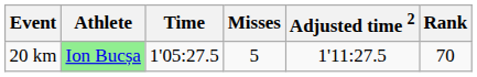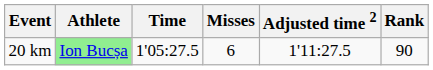 <table class="wikitable" style="font-size:90%">
 <tr>
 <th>Event</th>
 <th>Athlete</th>
 <th>Time</th>
 <th>Misses</th>
 <th>Adjusted time <sup>2</sup></th>
 <th>Rank</th>
 </tr>
 <tr>
 <td>20 km</td>
 <td style="background: lightgreen;"><a href='#'>Ion Bucșa</a></td>
 <td align="center">1'05:27.5</td>
-<td align="center">5</td>
+<td align="center">6</td>
 <td align="center">1'11:27.5</td>
-<td align="center">70</td>
+<td align="center">90</td>
 </tr>
 </table>
